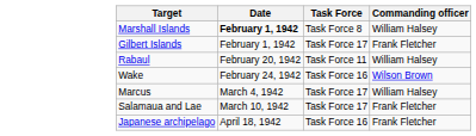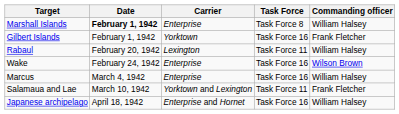 <table class="wikitable" style="text-align:left; font-size:85%;float:right; margin-right:15px;">
 <tr>
 <th>Target</th>
 <th>Date</th>
+<th>Carrier</th>
 <th>Task Force</th>
 <th>Commanding officer</th>
 </tr>
 <tr>
 <td><a href='#'>Marshall Islands</a></td>
 <td><strong>February 1, 1942</strong></td>
+<td><em>Enterprise</em></td>
 <td>Task Force 8</td>
 <td>William Halsey</td>
 </tr>
 <tr>
 <td><a href='#'>Gilbert Islands</a></td>
 <td>February 1, 1942</td>
-<td>Task Force 17</td>
+<td><em>Yorktown</em></td>
+<td>Task Force 16</td>
 <td>Frank Fletcher</td>
 </tr>
 <tr>
 <td><a href='#'>Rabaul</a></td>
 <td>February 20, 1942</td>
+<td><em>Lexington</em></td>
 <td>Task Force 11</td>
 <td>William Halsey</td>
 </tr>
 <tr>
 <td>Wake</td>
 <td>February 24, 1942</td>
+<td><em>Enterprise</em></td>
 <td>Task Force 16</td>
 <td><a href='#'>Wilson Brown</a></td>
 </tr>
 <tr>
 <td>Marcus</td>
 <td>March 4, 1942</td>
-<td>Task Force 17</td>
+<td><em>Enterprise</em></td>
+<td>Task Force 16</td>
 <td>William Halsey</td>
 </tr>
 <tr>
 <td>Salamaua and Lae</td>
 <td>March 10, 1942</td>
-<td>Task Force 17</td>
+<td><em>Yorktown</em> and <em>Lexington</em></td>
+<td>Task Force 11</td>
 <td>Frank Fletcher</td>
 </tr>
 <tr>
 <td><a href='#'>Japanese archipelago</a></td>
 <td>April 18, 1942</td>
+<td><em>Enterprise</em> and <em>Hornet</em></td>
 <td>Task Force 16</td>
-<td>Frank Fletcher</td>
+<td>William Halsey</td>
 </tr>
 </table>
